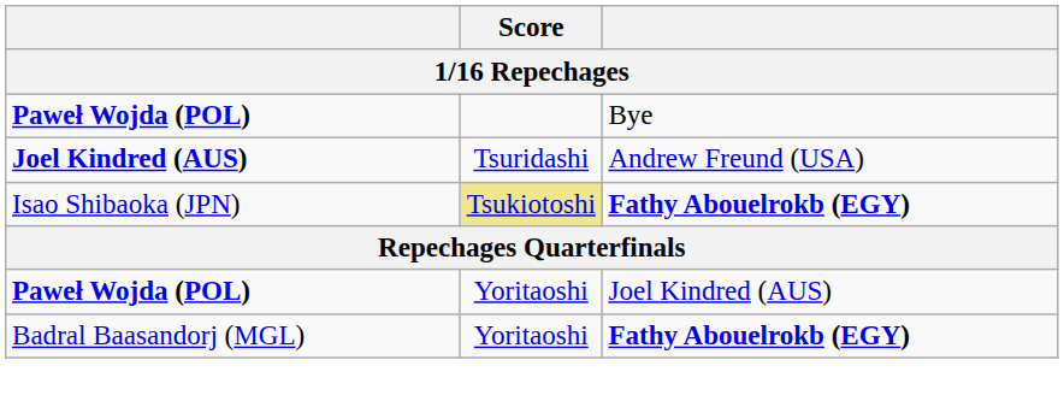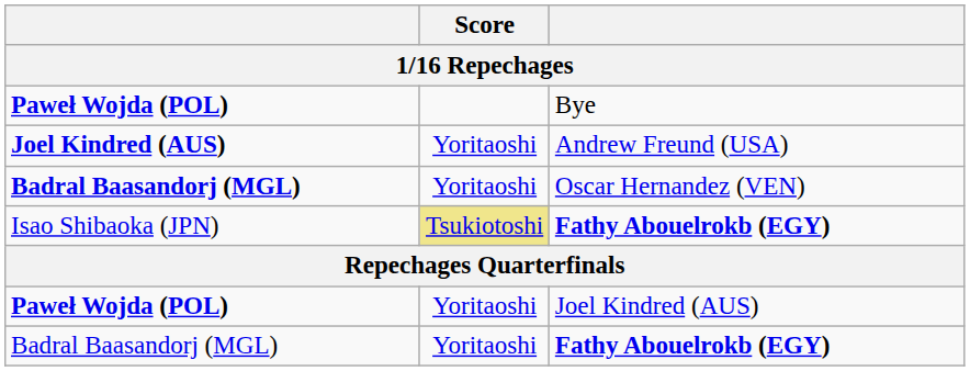 <table class="wikitable" style="text-align: left; ">
 <tr>
 <th align="right" width="270"></th>
 <th width="65">Score</th>
 <th align="left" width="270"></th>
 </tr>
 <tr>
 <th colspan=3>1/16 Repechages</th>
 </tr>
 <tr>
 <td><strong> <a href='#'>Paweł Wojda</a> (<a href='#'>POL</a>)</strong></td>
 <td align="center"></td>
 <td>Bye</td>
 </tr>
 <tr>
 <td><strong> <a href='#'>Joel Kindred</a> (<a href='#'>AUS</a>)</strong></td>
-<td align="center"><a href='#'>Tsuridashi</a></td>
+<td align="center"><a href='#'>Yoritaoshi</a></td>
 <td> <a href='#'>Andrew Freund</a> (<a href='#'>USA</a>)</td>
+</tr>
+<tr>
+<td><strong> <a href='#'>Badral Baasandorj</a> (<a href='#'>MGL</a>)</strong></td>
+<td align="center"><a href='#'>Yoritaoshi</a></td>
+<td> <a href='#'>Oscar Hernandez</a> (<a href='#'>VEN</a>)</td>
 </tr>
 <tr>
 <td> <a href='#'>Isao Shibaoka</a> (<a href='#'>JPN</a>)</td>
 <td align="center" style="background: khaki;"><a href='#'>Tsukiotoshi</a></td>
 <td><strong> <a href='#'>Fathy Abouelrokb</a> (<a href='#'>EGY</a>)</strong></td>
 </tr>
 <tr>
 <th colspan=3>Repechages Quarterfinals</th>
 </tr>
 <tr>
 <td><strong> <a href='#'>Paweł Wojda</a> (<a href='#'>POL</a>)</strong></td>
 <td align="center"><a href='#'>Yoritaoshi</a></td>
 <td> <a href='#'>Joel Kindred</a> (<a href='#'>AUS</a>)</td>
 </tr>
 <tr>
 <td> <a href='#'>Badral Baasandorj</a> (<a href='#'>MGL</a>)</td>
 <td align="center"><a href='#'>Yoritaoshi</a></td>
 <td><strong> <a href='#'>Fathy Abouelrokb</a> (<a href='#'>EGY</a>)</strong></td>
 </tr>
 </table>
